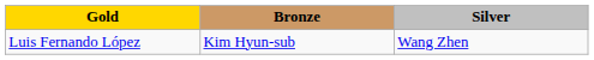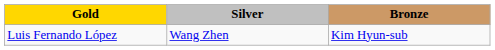 <table class="wikitable" style="text-align:left">
 <tr align="center">
 <td width=200 bgcolor=gold><strong>Gold</strong></td>
+<td width=200 bgcolor=silver><strong>Silver</strong></td>
 <td width=200 bgcolor=CC9966><strong>Bronze</strong></td>
-<td width=200 bgcolor=silver><strong>Silver</strong></td>
 </tr>
 <tr>
 <td><a href='#'>Luis Fernando López</a><br><em></em></td>
+<td><a href='#'>Wang Zhen</a><br><em></em></td>
 <td><a href='#'>Kim Hyun-sub</a><br><em></em></td>
-<td><a href='#'>Wang Zhen</a><br><em></em></td>
 </tr>
 </table>
